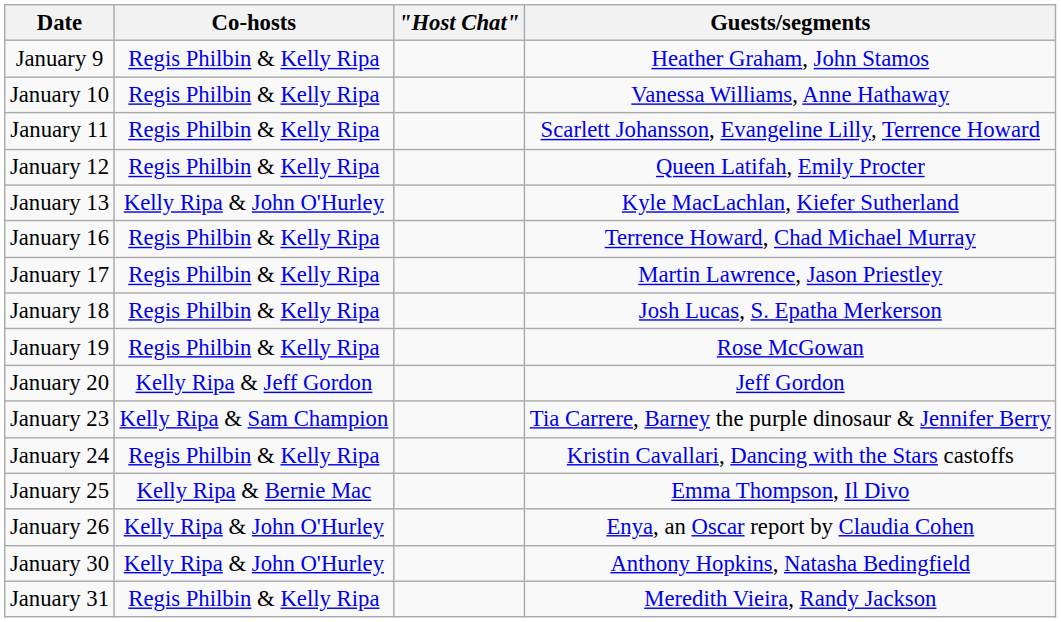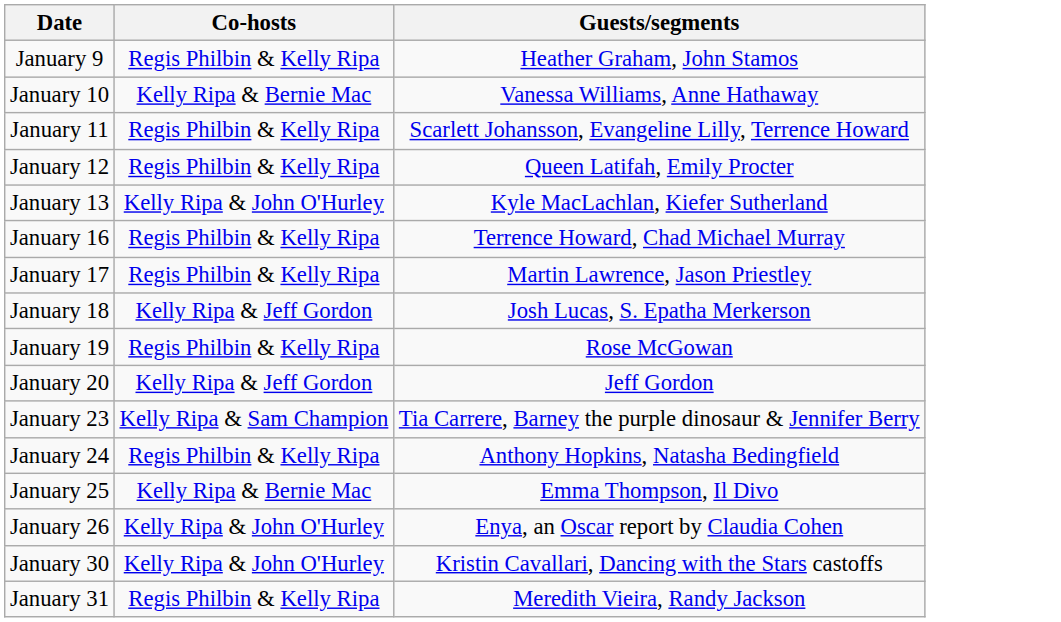 <table class="wikitable sortable" style="text-align:center;">
 <tr>
 <th>Date</th>
 <th>Co-hosts</th>
-<th><em>"Host Chat"</em></th>
 <th>Guests/segments</th>
 </tr>
 <tr>
 <td>January 9</td>
 <td><a href='#'>Regis Philbin</a> & <a href='#'>Kelly Ripa</a></td>
-<td></td>
 <td><a href='#'>Heather Graham</a>, <a href='#'>John Stamos</a></td>
 </tr>
 <tr>
 <td>January 10</td>
-<td><a href='#'>Regis Philbin</a> & <a href='#'>Kelly Ripa</a></td>
-<td></td>
+<td><a href='#'>Kelly Ripa</a> & <a href='#'>Bernie Mac</a></td>
 <td><a href='#'>Vanessa Williams</a>, <a href='#'>Anne Hathaway</a></td>
 </tr>
 <tr>
 <td>January 11</td>
 <td><a href='#'>Regis Philbin</a> & <a href='#'>Kelly Ripa</a></td>
-<td></td>
 <td><a href='#'>Scarlett Johansson</a>, <a href='#'>Evangeline Lilly</a>, <a href='#'>Terrence Howard</a></td>
 </tr>
 <tr>
 <td>January 12</td>
 <td><a href='#'>Regis Philbin</a> & <a href='#'>Kelly Ripa</a></td>
-<td></td>
 <td><a href='#'>Queen Latifah</a>, <a href='#'>Emily Procter</a></td>
 </tr>
 <tr>
 <td>January 13</td>
 <td><a href='#'>Kelly Ripa</a> & <a href='#'>John O'Hurley</a></td>
-<td></td>
 <td><a href='#'>Kyle MacLachlan</a>, <a href='#'>Kiefer Sutherland</a></td>
 </tr>
 <tr>
 <td>January 16</td>
 <td><a href='#'>Regis Philbin</a> & <a href='#'>Kelly Ripa</a></td>
-<td></td>
 <td><a href='#'>Terrence Howard</a>, <a href='#'>Chad Michael Murray</a></td>
 </tr>
 <tr>
 <td>January 17</td>
 <td><a href='#'>Regis Philbin</a> & <a href='#'>Kelly Ripa</a></td>
-<td></td>
 <td><a href='#'>Martin Lawrence</a>, <a href='#'>Jason Priestley</a></td>
 </tr>
 <tr>
 <td>January 18</td>
-<td><a href='#'>Regis Philbin</a> & <a href='#'>Kelly Ripa</a></td>
-<td></td>
+<td><a href='#'>Kelly Ripa</a> & <a href='#'>Jeff Gordon</a></td>
 <td><a href='#'>Josh Lucas</a>, <a href='#'>S. Epatha Merkerson</a></td>
 </tr>
 <tr>
 <td>January 19</td>
 <td><a href='#'>Regis Philbin</a> & <a href='#'>Kelly Ripa</a></td>
-<td></td>
 <td><a href='#'>Rose McGowan</a></td>
 </tr>
 <tr>
 <td>January 20</td>
 <td><a href='#'>Kelly Ripa</a> & <a href='#'>Jeff Gordon</a></td>
-<td></td>
 <td><a href='#'>Jeff Gordon</a></td>
 </tr>
 <tr>
 <td>January 23</td>
 <td><a href='#'>Kelly Ripa</a> & <a href='#'>Sam Champion</a></td>
-<td></td>
 <td><a href='#'>Tia Carrere</a>, <a href='#'>Barney</a> the purple dinosaur & <a href='#'>Jennifer Berry</a></td>
 </tr>
 <tr>
 <td>January 24</td>
 <td><a href='#'>Regis Philbin</a> & <a href='#'>Kelly Ripa</a></td>
-<td></td>
-<td><a href='#'>Kristin Cavallari</a>, <a href='#'>Dancing with the Stars</a> castoffs</td>
+<td><a href='#'>Anthony Hopkins</a>, <a href='#'>Natasha Bedingfield</a></td>
 </tr>
 <tr>
 <td>January 25</td>
 <td><a href='#'>Kelly Ripa</a> & <a href='#'>Bernie Mac</a></td>
-<td></td>
 <td><a href='#'>Emma Thompson</a>, <a href='#'>Il Divo</a></td>
 </tr>
 <tr>
 <td>January 26</td>
 <td><a href='#'>Kelly Ripa</a> & <a href='#'>John O'Hurley</a></td>
-<td></td>
 <td><a href='#'>Enya</a>, an <a href='#'>Oscar</a> report by <a href='#'>Claudia Cohen</a></td>
 </tr>
 <tr>
 <td>January 30</td>
 <td><a href='#'>Kelly Ripa</a> & <a href='#'>John O'Hurley</a></td>
-<td></td>
-<td><a href='#'>Anthony Hopkins</a>, <a href='#'>Natasha Bedingfield</a></td>
+<td><a href='#'>Kristin Cavallari</a>, <a href='#'>Dancing with the Stars</a> castoffs</td>
 </tr>
 <tr>
 <td>January 31</td>
 <td><a href='#'>Regis Philbin</a> & <a href='#'>Kelly Ripa</a></td>
-<td></td>
 <td><a href='#'>Meredith Vieira</a>, <a href='#'>Randy Jackson</a></td>
 </tr>
 </table>
